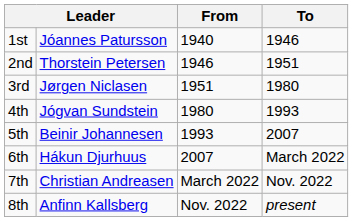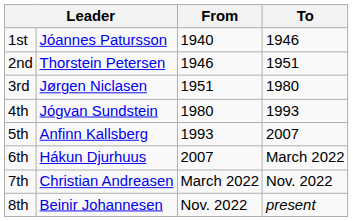 <table class="wikitable">
 <tr>
 <th colspan=2>Leader</th>
 <th>From</th>
 <th>To</th>
 </tr>
 <tr>
 <td>1st</td>
 <td><a href='#'>Jóannes Patursson</a></td>
 <td>1940</td>
 <td>1946</td>
 </tr>
 <tr>
 <td>2nd</td>
 <td><a href='#'>Thorstein Petersen</a></td>
 <td>1946</td>
 <td>1951</td>
 </tr>
 <tr>
 <td>3rd</td>
 <td><a href='#'>Jørgen Niclasen</a></td>
 <td>1951</td>
 <td>1980</td>
 </tr>
 <tr>
 <td>4th</td>
 <td><a href='#'>Jógvan Sundstein</a></td>
 <td>1980</td>
 <td>1993</td>
 </tr>
 <tr>
 <td>5th</td>
-<td><a href='#'>Beinir Johannesen</a></td>
+<td><a href='#'>Anfinn Kallsberg</a></td>
 <td>1993</td>
 <td>2007</td>
 </tr>
 <tr>
 <td>6th</td>
 <td><a href='#'>Hákun Djurhuus</a></td>
 <td>2007</td>
 <td>March 2022</td>
 </tr>
 <tr>
 <td>7th</td>
 <td><a href='#'>Christian Andreasen</a></td>
 <td>March 2022</td>
 <td>Nov. 2022</td>
 </tr>
 <tr>
 <td>8th</td>
-<td><a href='#'>Anfinn Kallsberg</a></td>
+<td><a href='#'>Beinir Johannesen</a></td>
 <td>Nov. 2022</td>
 <td><em>present</em></td>
 </tr>
 </table>
